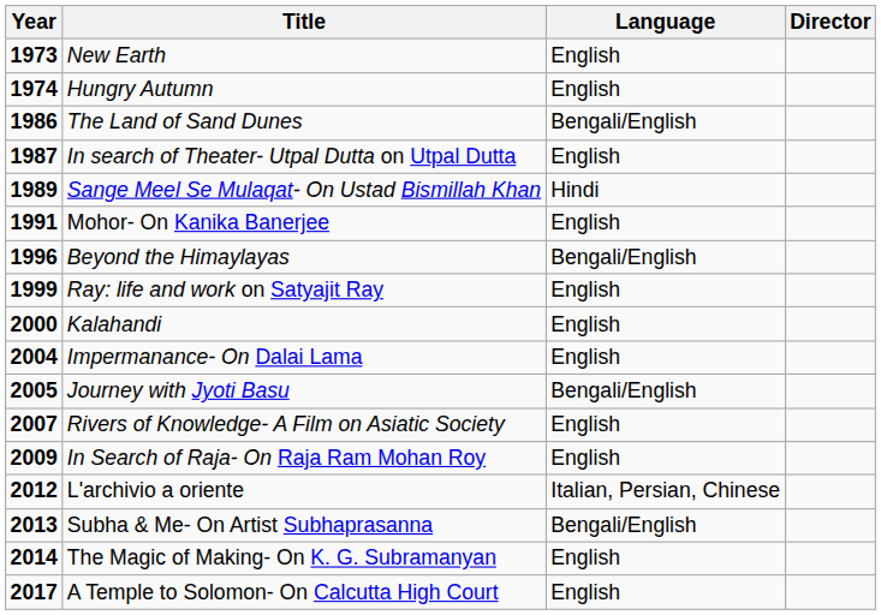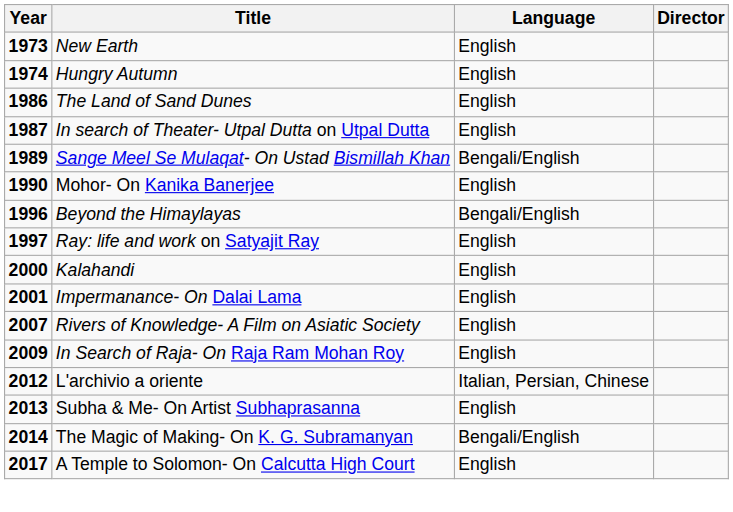 <table class="wikitable sortable">
 <tr>
 <th><strong>Year</strong></th>
 <th><strong>Title</strong></th>
 <th><strong>Language</strong></th>
 <th><strong>Director</strong></th>
 </tr>
 <tr>
 <td><strong>1973</strong></td>
 <td><em>New Earth</em></td>
 <td>English</td>
 <td></td>
 </tr>
 <tr>
 <td><strong>1974</strong></td>
 <td><em>Hungry Autumn</em></td>
 <td>English</td>
 <td></td>
 </tr>
 <tr>
 <td><strong>1986</strong></td>
 <td><em>The Land of Sand Dunes</em></td>
-<td>Bengali/English</td>
+<td>English</td>
 <td></td>
 </tr>
 <tr>
 <td><strong>1987</strong></td>
 <td><em>In search of Theater- Utpal Dutta</em> on <a href='#'>Utpal Dutta</a></td>
 <td>English</td>
 <td></td>
 </tr>
 <tr>
 <td><strong>1989</strong></td>
 <td><em><a href='#'>Sange Meel Se Mulaqat</a>- On Ustad <a href='#'>Bismillah Khan</a></em></td>
-<td>Hindi</td>
+<td>Bengali/English</td>
 <td></td>
 </tr>
 <tr>
-<td><strong>1991</strong></td>
+<td><strong>1990</strong></td>
 <td>Mohor- On <a href='#'>Kanika Banerjee</a></td>
 <td>English</td>
 <td></td>
 </tr>
 <tr>
 <td><strong>1996</strong></td>
 <td><em>Beyond the Himaylayas</em></td>
 <td>Bengali/English</td>
 <td></td>
 </tr>
 <tr>
-<td><strong>1999</strong></td>
+<td><strong>1997</strong></td>
 <td><em>Ray: life and work</em> on <a href='#'>Satyajit Ray</a></td>
 <td>English</td>
 <td></td>
 </tr>
 <tr>
 <td><strong>2000</strong></td>
 <td><em>Kalahandi</em></td>
 <td>English</td>
 <td></td>
 </tr>
 <tr>
-<td><strong>2004</strong></td>
+<td><strong>2001</strong></td>
 <td><em>Impermanance- On</em> <a href='#'>Dalai Lama</a></td>
 <td>English</td>
-<td></td>
-</tr>
-<tr>
-<td><strong>2005</strong></td>
-<td><em>Journey with <a href='#'>Jyoti Basu</a></em></td>
-<td>Bengali/English</td>
 <td></td>
 </tr>
 <tr>
 <td><strong>2007</strong></td>
 <td><em>Rivers of Knowledge- A Film on Asiatic Society</em></td>
 <td>English</td>
 <td></td>
 </tr>
 <tr>
 <td><strong>2009</strong></td>
 <td><em>In Search of Raja- On</em> <a href='#'>Raja Ram Mohan Roy</a></td>
 <td>English</td>
 <td></td>
 </tr>
 <tr>
 <td><strong>2012</strong></td>
 <td>L'archivio a oriente<em></td>
 <td>Italian, Persian, Chinese</td>
 <td></td>
 </tr>
 <tr>
 <td><strong>2013</strong></td>
 <td>Subha & Me- On Artist <a href='#'>Subhaprasanna</a></td>
-<td>Bengali/English</td>
+<td>English</td>
 <td></td>
 </tr>
 <tr>
 <td><strong>2014</strong></td>
 <td>The Magic of Making- On <a href='#'>K. G. Subramanyan</a></td>
-<td>English</td>
+<td>Bengali/English</td>
 <td></td>
 </tr>
 <tr>
 <td><strong>2017</strong></td>
 <td>A Temple to Solomon- On <a href='#'>Calcutta High Court</a></td>
 <td>English</td>
 <td></td>
 </tr>
 </table>
